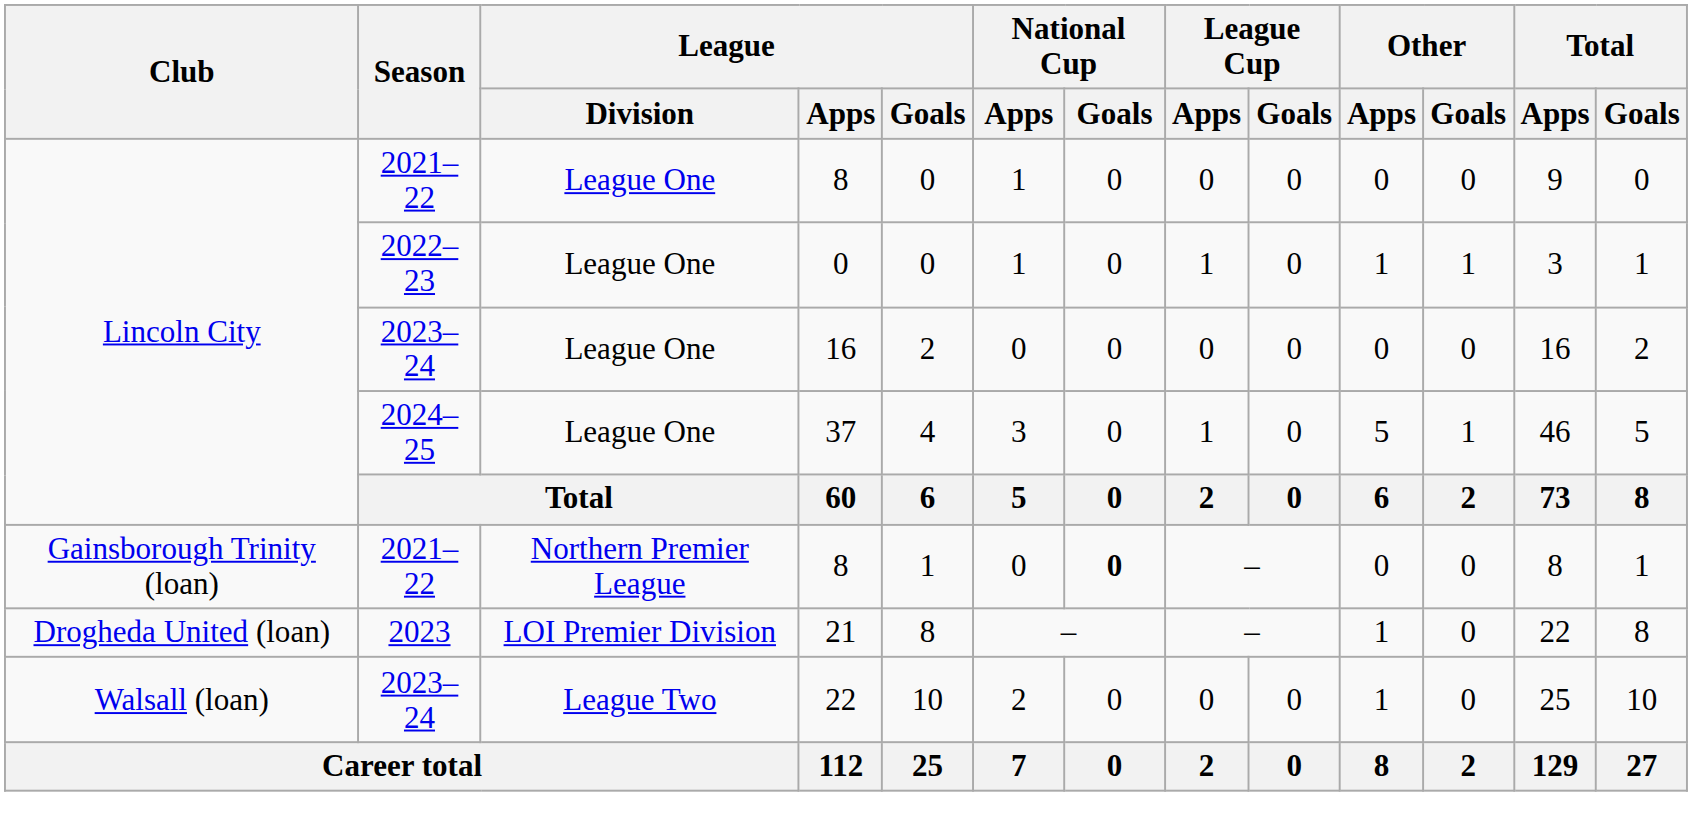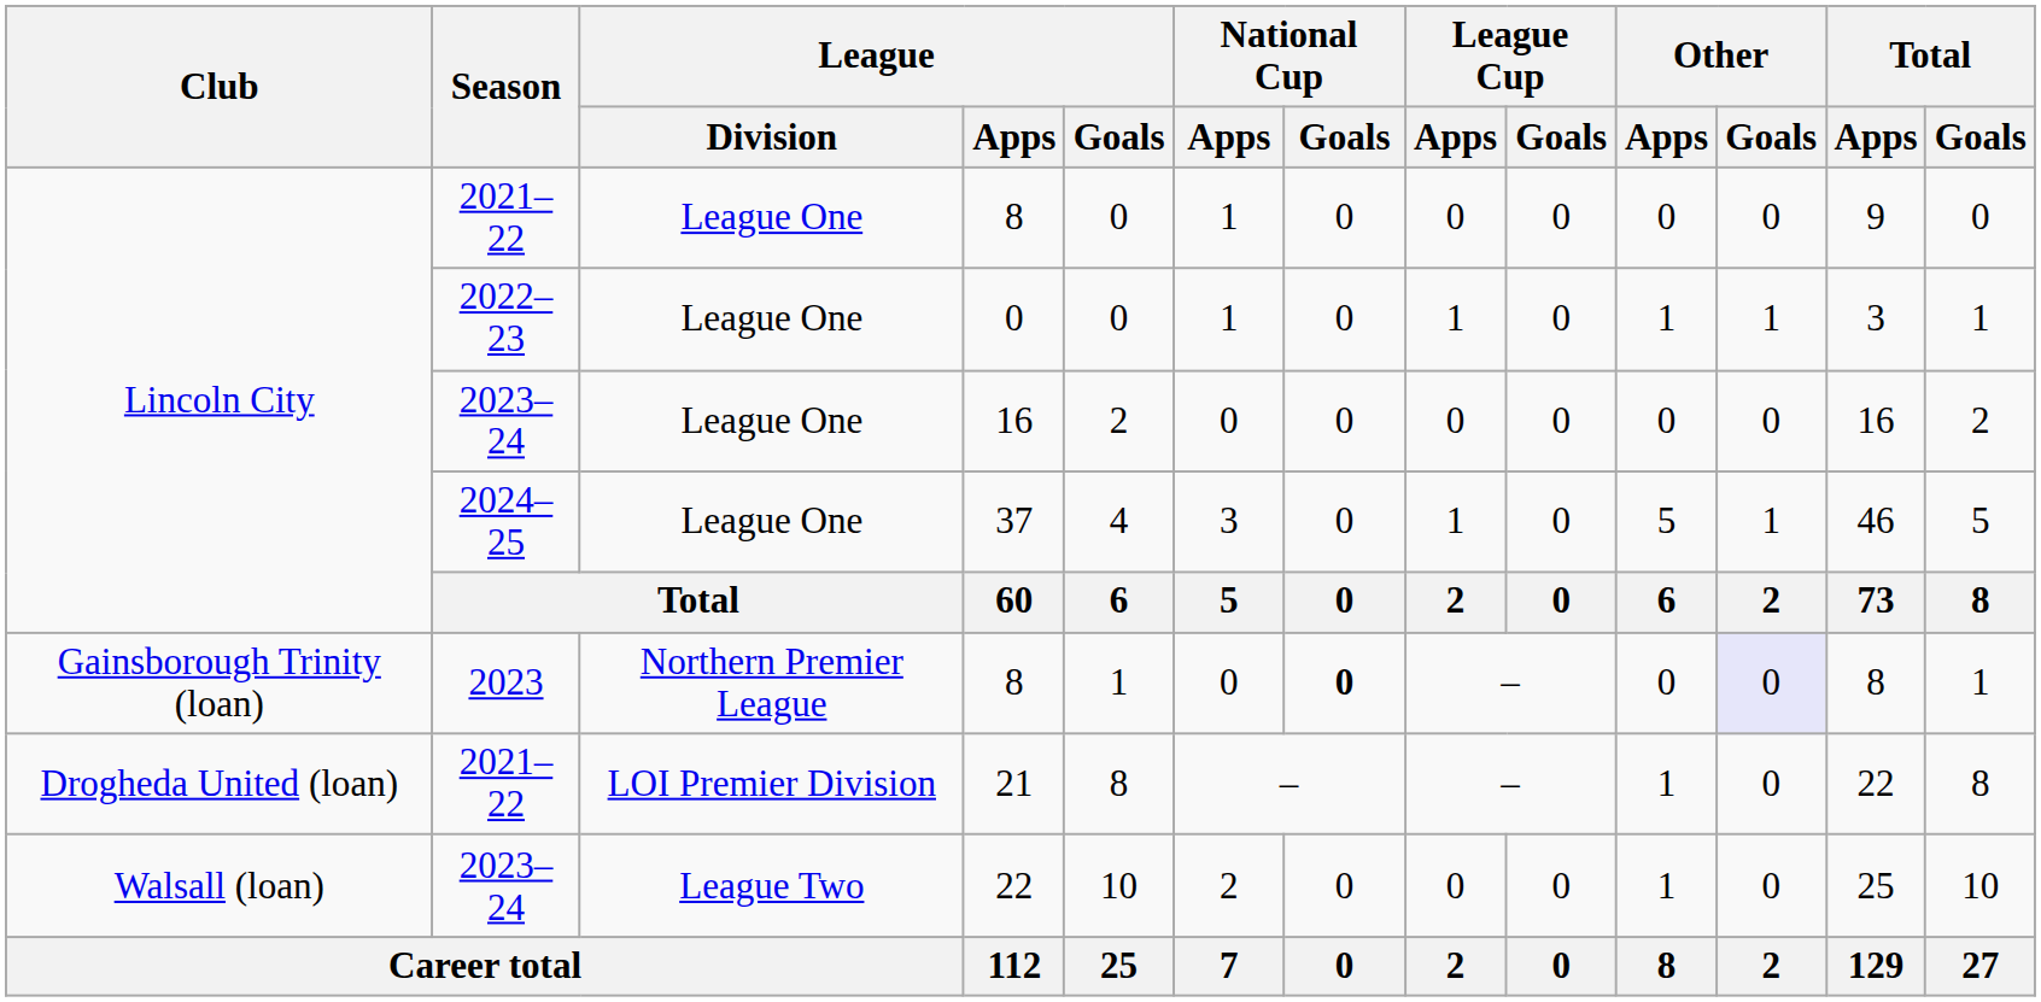 <table class="wikitable" style="text-align:center;">
 <tr>
 <th rowspan="2">Club</th>
 <th rowspan="2">Season</th>
 <th colspan="3">League</th>
 <th colspan="2">National Cup</th>
 <th colspan="2">League Cup</th>
 <th colspan="2">Other</th>
 <th colspan="2">Total</th>
 </tr>
 <tr>
 <th>Division</th>
 <th>Apps</th>
 <th>Goals</th>
 <th>Apps</th>
 <th>Goals</th>
 <th>Apps</th>
 <th>Goals</th>
 <th>Apps</th>
 <th>Goals</th>
 <th>Apps</th>
 <th>Goals</th>
 </tr>
 <tr>
 <td rowspan=5><a href='#'>Lincoln City</a></td>
 <td><a href='#'>2021–22</a></td>
 <td><a href='#'>League One</a></td>
 <td>8</td>
 <td>0</td>
 <td>1</td>
 <td>0</td>
 <td>0</td>
 <td>0</td>
 <td>0</td>
 <td>0</td>
 <td>9</td>
 <td>0</td>
 </tr>
 <tr>
 <td><a href='#'>2022–23</a></td>
 <td>League One</td>
 <td>0</td>
 <td>0</td>
 <td>1</td>
 <td>0</td>
 <td>1</td>
 <td>0</td>
 <td>1</td>
 <td>1</td>
 <td>3</td>
 <td>1</td>
 </tr>
 <tr>
 <td><a href='#'>2023–24</a></td>
 <td>League One</td>
 <td>16</td>
 <td>2</td>
 <td>0</td>
 <td>0</td>
 <td>0</td>
 <td>0</td>
 <td>0</td>
 <td>0</td>
 <td>16</td>
 <td>2</td>
 </tr>
 <tr>
 <td><a href='#'>2024–25</a></td>
 <td>League One</td>
 <td>37</td>
 <td>4</td>
 <td>3</td>
 <td>0</td>
 <td>1</td>
 <td>0</td>
 <td>5</td>
 <td>1</td>
 <td>46</td>
 <td>5</td>
 </tr>
 <tr>
 <th colspan="2">Total</th>
 <th>60</th>
 <th>6</th>
 <th>5</th>
 <th>0</th>
 <th>2</th>
 <th>0</th>
 <th>6</th>
 <th>2</th>
 <th>73</th>
 <th>8</th>
 </tr>
 <tr>
 <td><a href='#'>Gainsborough Trinity</a> (loan)</td>
-<td><a href='#'>2021–22</a></td>
+<td><a href='#'>2023</a></td>
 <td><a href='#'>Northern Premier League</a></td>
 <td>8</td>
 <td>1</td>
 <td>0</td>
 <td><strong>0</strong></td>
 <td colspan="2">–</td>
 <td>0</td>
-<td>0</td>
+<td style="background: lavender;">0</td>
 <td>8</td>
 <td>1</td>
 </tr>
 <tr>
 <td><a href='#'>Drogheda United</a> (loan)</td>
-<td><a href='#'>2023</a></td>
+<td><a href='#'>2021–22</a></td>
 <td><a href='#'>LOI Premier Division</a></td>
 <td>21</td>
 <td>8</td>
 <td colspan="2">–</td>
 <td colspan="2">–</td>
 <td>1</td>
 <td>0</td>
 <td>22</td>
 <td>8</td>
 </tr>
 <tr>
 <td><a href='#'>Walsall</a> (loan)</td>
 <td><a href='#'>2023–24</a></td>
 <td><a href='#'>League Two</a></td>
 <td>22</td>
 <td>10</td>
 <td>2</td>
 <td>0</td>
 <td>0</td>
 <td>0</td>
 <td>1</td>
 <td>0</td>
 <td>25</td>
 <td>10</td>
 </tr>
 <tr>
 <th colspan="3">Career total</th>
 <th>112</th>
 <th>25</th>
 <th>7</th>
 <th>0</th>
 <th>2</th>
 <th>0</th>
 <th>8</th>
 <th>2</th>
 <th>129</th>
 <th>27</th>
 </tr>
 </table>
